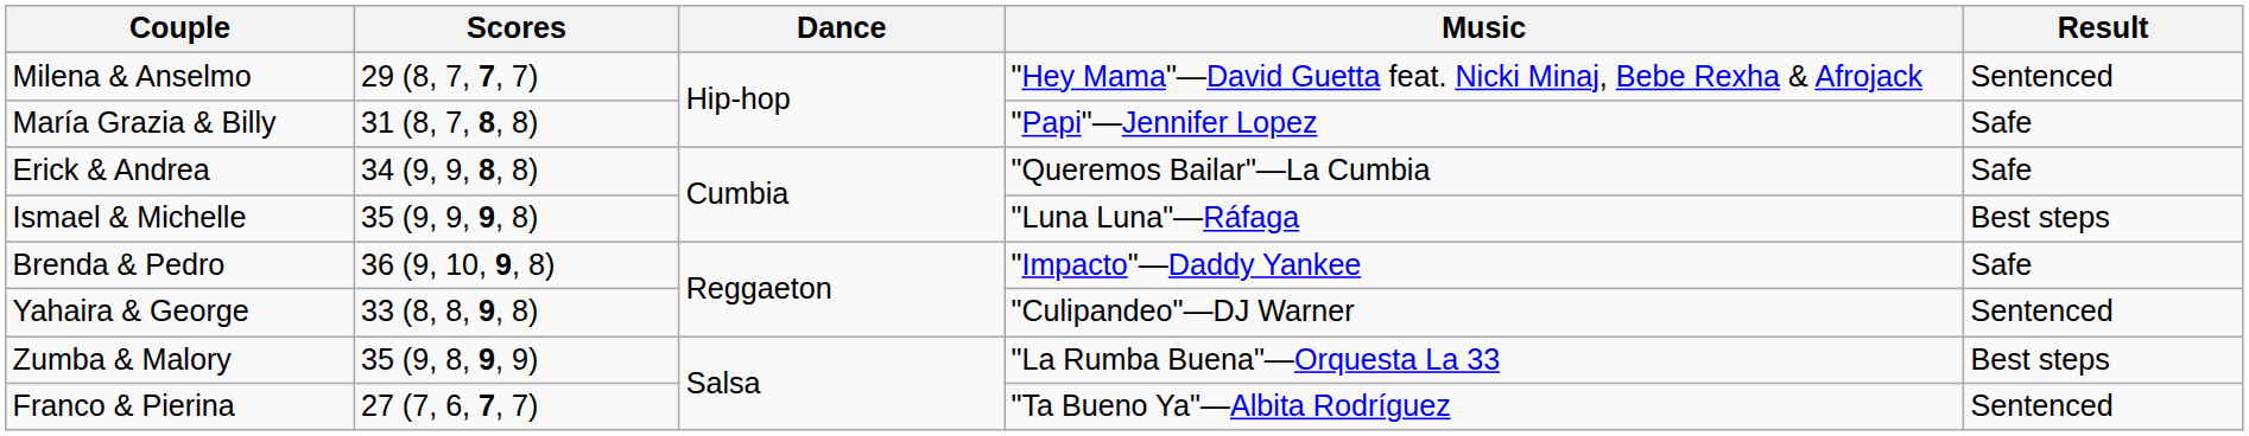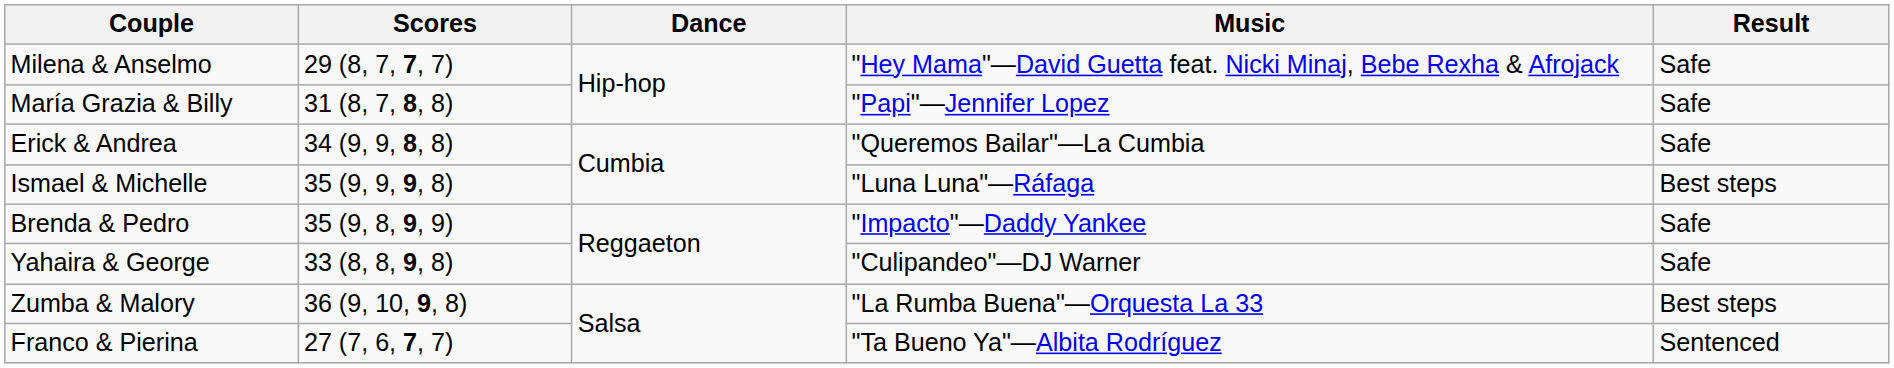 <table class="wikitable sortable" style="width:95%; white-space:nowrap">
 <tr>
 <th style="width:15%;">Couple</th>
 <th style="width:14%;">Scores</th>
 <th style="width:14%;">Dance</th>
 <th style="width:40%;">Music</th>
 <th style="width:12%;">Result</th>
 </tr>
 <tr>
 <td>Milena & Anselmo</td>
 <td>29 (8, 7, <strong>7</strong>, 7)</td>
 <td rowspan=2>Hip-hop</td>
 <td>"<a href='#'>Hey Mama</a>"—<a href='#'>David Guetta</a> feat. <a href='#'>Nicki Minaj</a>, <a href='#'>Bebe Rexha</a> & <a href='#'>Afrojack</a></td>
-<td>Sentenced</td>
+<td>Safe</td>
 </tr>
 <tr>
 <td>María Grazia & Billy</td>
 <td>31 (8, 7, <strong>8</strong>, 8)</td>
 <td>"<a href='#'>Papi</a>"—<a href='#'>Jennifer Lopez</a></td>
 <td>Safe</td>
 </tr>
 <tr>
 <td>Erick & Andrea</td>
 <td>34 (9, 9, <strong>8</strong>, 8)</td>
 <td rowspan=2>Cumbia</td>
 <td>"Queremos Bailar"—La Cumbia</td>
 <td>Safe</td>
 </tr>
 <tr>
 <td>Ismael & Michelle</td>
 <td>35 (9, 9, <strong>9</strong>, 8)</td>
 <td>"Luna Luna"—<a href='#'>Ráfaga</a></td>
 <td>Best steps</td>
 </tr>
 <tr>
 <td>Brenda & Pedro</td>
-<td>36 (9, 10, <strong>9</strong>, 8)</td>
+<td>35 (9, 8, <strong>9</strong>, 9)</td>
 <td rowspan=2>Reggaeton</td>
 <td>"<a href='#'>Impacto</a>"—<a href='#'>Daddy Yankee</a></td>
 <td>Safe</td>
 </tr>
 <tr>
 <td>Yahaira & George</td>
 <td>33 (8, 8, <strong>9</strong>, 8)</td>
 <td>"Culipandeo"—DJ Warner</td>
-<td>Sentenced</td>
+<td>Safe</td>
 </tr>
 <tr>
 <td>Zumba & Malory</td>
-<td>35 (9, 8, <strong>9</strong>, 9)</td>
+<td>36 (9, 10, <strong>9</strong>, 8)</td>
 <td rowspan=2>Salsa</td>
 <td>"La Rumba Buena"—<a href='#'>Orquesta La 33</a></td>
 <td>Best steps</td>
 </tr>
 <tr>
 <td>Franco & Pierina</td>
 <td>27 (7, 6, <strong>7</strong>, 7)</td>
 <td>"Ta Bueno Ya"—<a href='#'>Albita Rodríguez</a></td>
 <td>Sentenced</td>
 </tr>
 </table>
